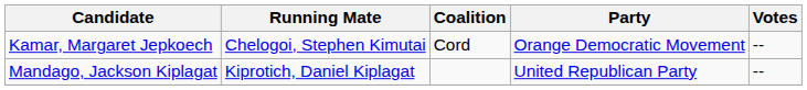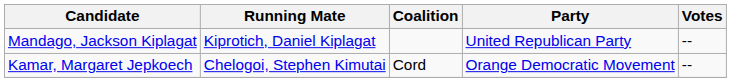 <table class="wikitable sortable">
 <tr>
 <th>Candidate</th>
 <th>Running Mate</th>
 <th>Coalition</th>
 <th>Party</th>
 <th>Votes</th>
 </tr>
 <tr>
+<td><a href='#'>Mandago, Jackson Kiplagat</a></td>
+<td><a href='#'>Kiprotich, Daniel Kiplagat</a></td>
+<td></td>
+<td><a href='#'>United Republican Party</a></td>
+<td>--</td>
+</tr>
+<tr>
 <td><a href='#'>Kamar, Margaret Jepkoech</a></td>
 <td><a href='#'>Chelogoi, Stephen Kimutai</a></td>
 <td>Cord</td>
 <td><a href='#'>Orange Democratic Movement</a></td>
 <td>--</td>
 </tr>
 <tr>
-<td><a href='#'>Mandago, Jackson Kiplagat</a></td>
-<td><a href='#'>Kiprotich, Daniel Kiplagat</a></td>
-<td></td>
-<td><a href='#'>United Republican Party</a></td>
-<td>--</td>
-</tr>
-<tr>
 </tr>
 </table>
